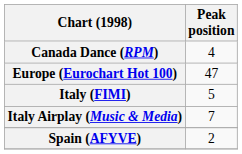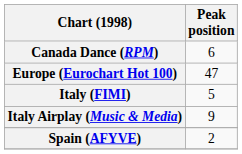 <table class="wikitable plainrowheaders sortable">
 <tr>
 <th>Chart (1998)</th>
 <th>Peak<br>position</th>
 </tr>
 <tr>
 <th scope="row">Canada Dance (<a href='#'><em>RPM</em></a>)</th>
-<td align="center">4</td>
+<td align="center">6</td>
 </tr>
 <tr>
 <th scope="row">Europe (<a href='#'>Eurochart Hot 100</a>)</th>
 <td align="center">47</td>
 </tr>
 <tr>
 <th scope="row">Italy (<a href='#'>FIMI</a>)</th>
 <td align="center">5</td>
 </tr>
 <tr>
 <th scope="row">Italy Airplay (<em><a href='#'>Music & Media</a></em>)</th>
-<td align="center">7</td>
+<td align="center">9</td>
 </tr>
 <tr>
 </tr>
 <tr>
 <th scope="row">Spain (<a href='#'>AFYVE</a>)</th>
 <td align="center">2</td>
 </tr>
 <tr>
 </tr>
 </table>
